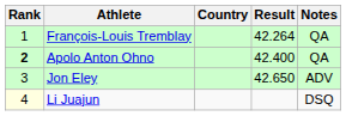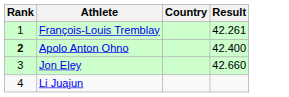 <table class="wikitable sortable" style="text-align:center">
 <tr>
 <th>Rank</th>
 <th>Athlete</th>
 <th>Country</th>
 <th>Result</th>
-<th>Notes</th>
 </tr>
 <tr bgcolor=ccffcc>
 <td>1</td>
 <td align=left><a href='#'>François-Louis Tremblay</a></td>
 <td></td>
-<td>42.264</td>
-<td>QA</td>
+<td>42.261</td>
 </tr>
 <tr bgcolor=ccffcc>
 <td><strong>2</strong></td>
 <td align=left><a href='#'>Apolo Anton Ohno</a></td>
 <td></td>
 <td>42.400</td>
-<td>QA</td>
 </tr>
 <tr bgcolor=ccffcc>
 <td>3</td>
 <td align=left><a href='#'>Jon Eley</a></td>
 <td></td>
-<td>42.650</td>
-<td>ADV</td>
+<td>42.660</td>
 </tr>
 <tr>
-<td style="background: lightyellow;">4</td>
+<td>4</td>
 <td align=left><a href='#'>Li Juajun</a></td>
 <td></td>
 <td></td>
-<td>DSQ</td>
 </tr>
 </table>
